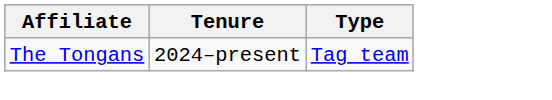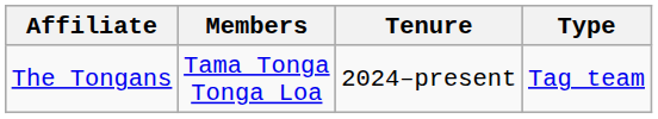 <table class="wikitable sortable" style="text-align:center;">
 <tr>
 <th>Affiliate</th>
+<th>Members</th>
 <th>Tenure</th>
 <th>Type</th>
 </tr>
 <tr>
 <td><a href='#'>The Tongans</a></td>
+<td><a href='#'>Tama Tonga</a><br><a href='#'>Tonga Loa</a></td>
 <td>2024–present</td>
 <td><a href='#'>Tag team</a></td>
 </tr>
 </table>
